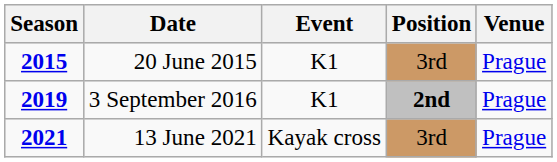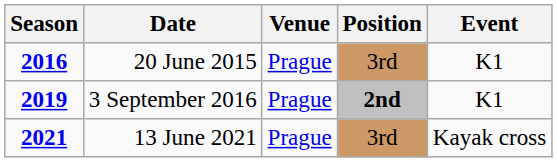 <table class="wikitable" style="text-align:center; font-size:95%;">
 <tr>
 <th>Season</th>
 <th>Date</th>
+<th>Venue</th>
+<th>Position</th>
 <th>Event</th>
-<th>Position</th>
-<th>Venue</th>
 </tr>
 <tr>
-<td><strong><a href='#'>2015</a></strong></td>
+<td><strong><a href='#'>2016</a></strong></td>
 <td align=right>20 June 2015</td>
+<td align=left><a href='#'>Prague</a></td>
+<td bgcolor=cc9966>3rd</td>
 <td>K1</td>
-<td bgcolor=cc9966>3rd</td>
-<td align=left><a href='#'>Prague</a></td>
 </tr>
 <tr>
 <td><strong><a href='#'>2019</a></strong></td>
 <td align=right>3 September 2016</td>
+<td align=left><a href='#'>Prague</a></td>
+<td bgcolor=silver><strong>2nd</strong></td>
 <td>K1</td>
-<td bgcolor=silver><strong>2nd</strong></td>
-<td align=left><a href='#'>Prague</a></td>
 </tr>
 <tr>
 <td><strong><a href='#'>2021</a></strong></td>
 <td align=right>13 June 2021</td>
+<td align=left><a href='#'>Prague</a></td>
+<td bgcolor=cc9966>3rd</td>
 <td>Kayak cross</td>
-<td bgcolor=cc9966>3rd</td>
-<td align=left><a href='#'>Prague</a></td>
 </tr>
 </table>
